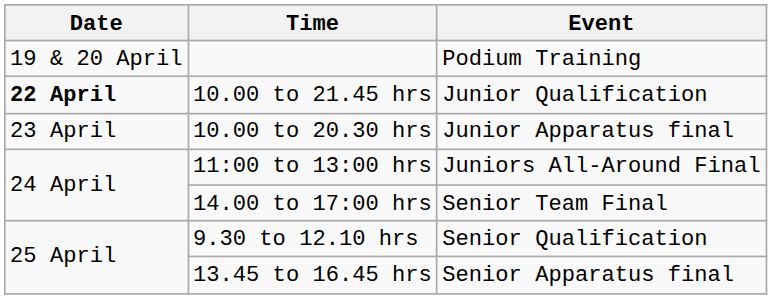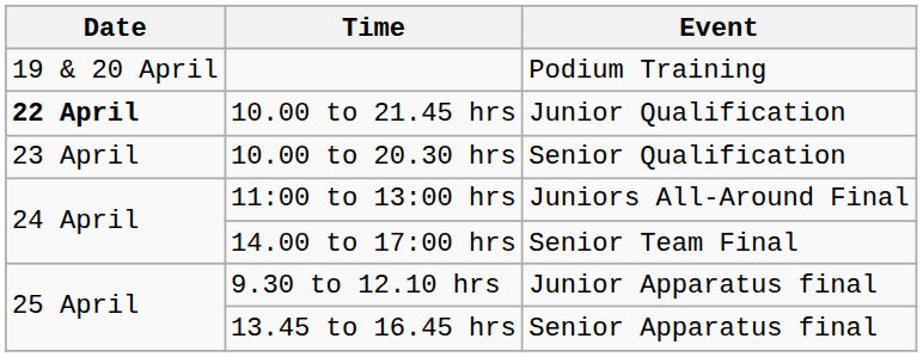 <table class="wikitable">
 <tr>
 <th>Date</th>
 <th>Time</th>
 <th>Event</th>
 </tr>
 <tr>
 <td>19 & 20 April</td>
 <td></td>
 <td>Podium Training</td>
 </tr>
 <tr>
 <td><strong>22 April</strong></td>
 <td>10.00 to 21.45 hrs</td>
 <td>Junior Qualification</td>
 </tr>
 <tr>
 <td>23 April</td>
 <td>10.00 to 20.30 hrs</td>
-<td>Junior Apparatus final</td>
+<td>Senior Qualification</td>
 </tr>
 <tr>
 <td rowspan="2">24 April</td>
 <td>11:00 to 13:00 hrs</td>
 <td>Juniors All-Around Final</td>
 </tr>
 <tr>
 <td>14.00 to 17:00 hrs</td>
 <td>Senior Team Final</td>
 </tr>
 <tr>
 <td rowspan="2">25 April</td>
 <td>9.30 to 12.10 hrs</td>
-<td>Senior Qualification</td>
+<td>Junior Apparatus final</td>
 </tr>
 <tr>
 <td>13.45 to 16.45 hrs</td>
 <td>Senior Apparatus final</td>
 </tr>
 </table>
